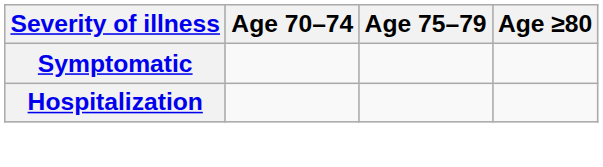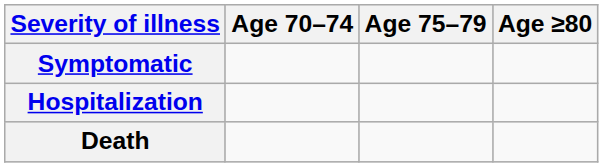 <table class="wikitable">
 <tr>
 <th><a href='#'>Severity of illness</a></th>
 <th>Age 70–74</th>
 <th>Age 75–79</th>
 <th>Age ≥80</th>
 </tr>
 <tr>
 <th><a href='#'>Symptomatic</a></th>
 <td></td>
 <td></td>
 <td></td>
 </tr>
 <tr>
 <th><a href='#'>Hospitalization</a></th>
 <td></td>
 <td></td>
 <td></td>
 </tr>
+<tr>
+<th>Death</th>
+<td></td>
+<td></td>
+<td></td>
+</tr>
 </table>
